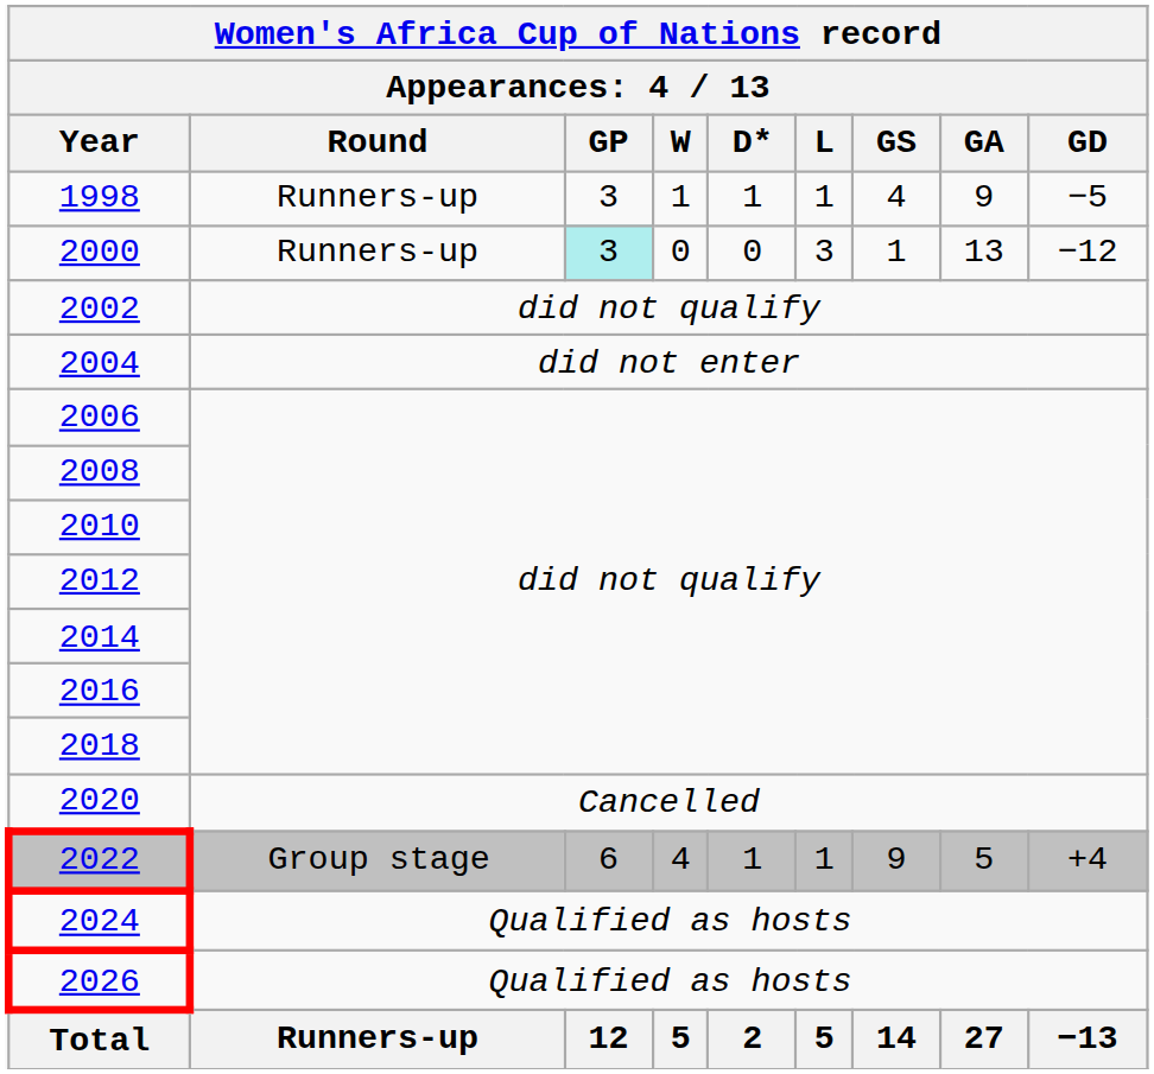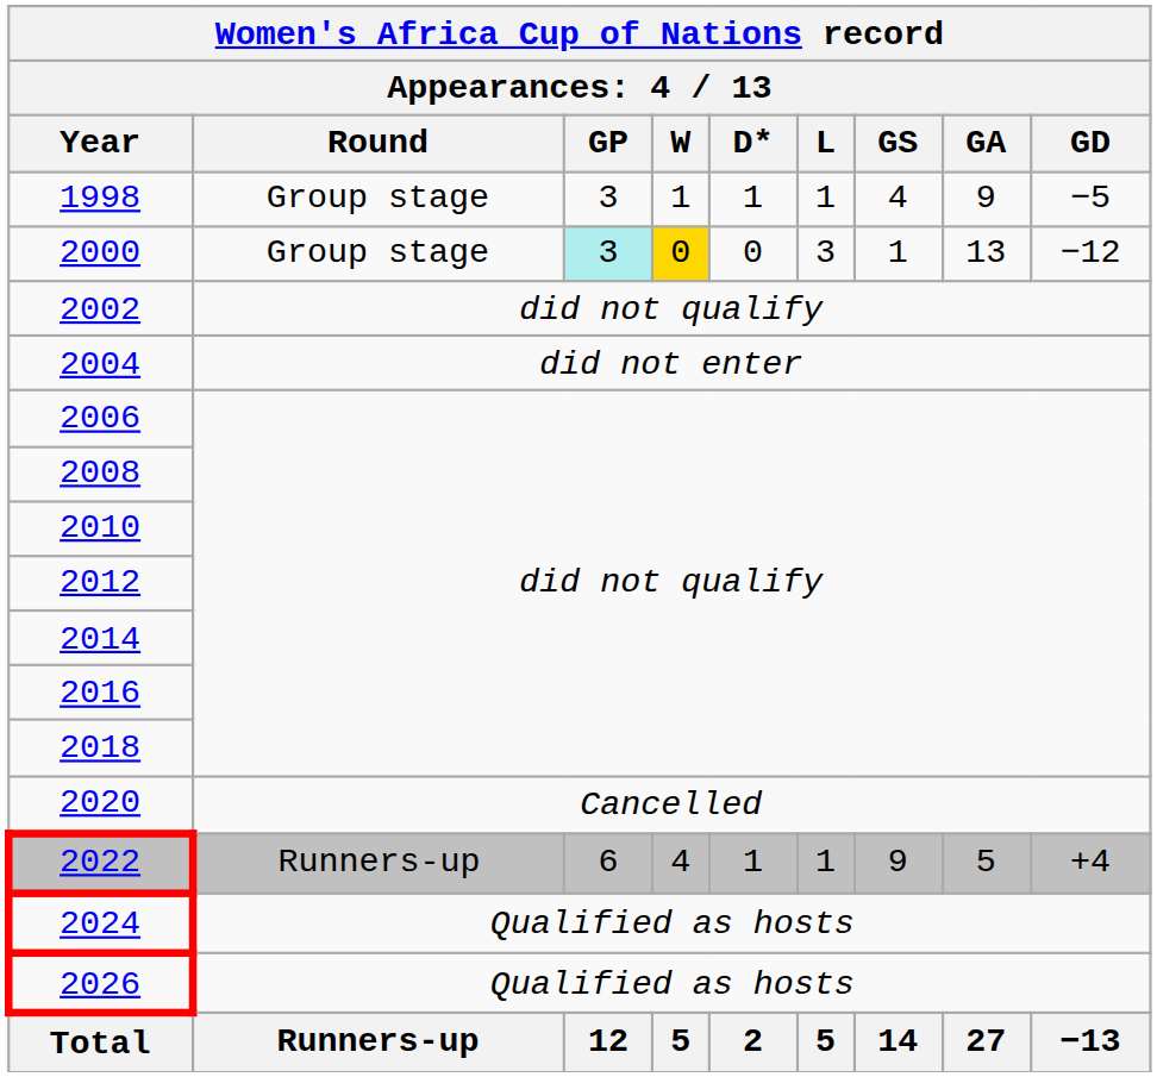 <table class="wikitable" style="text-align: center; width:50%;">
 <tr>
 <th colspan=10><a href='#'>Women's Africa Cup of Nations</a> record</th>
 </tr>
 <tr>
 <th colspan=9>Appearances: 4 / 13</th>
 </tr>
 <tr>
 <th>Year</th>
 <th>Round</th>
 <th>GP</th>
 <th>W</th>
 <th>D*</th>
 <th>L</th>
 <th>GS</th>
 <th>GA</th>
 <th>GD</th>
 </tr>
 <tr>
 <td> <a href='#'>1998</a></td>
-<td>Runners-up</td>
+<td>Group stage</td>
 <td>3</td>
 <td>1</td>
 <td>1</td>
 <td>1</td>
 <td>4</td>
 <td>9</td>
 <td>−5</td>
 </tr>
 <tr>
 <td> <a href='#'>2000</a></td>
-<td>Runners-up</td>
+<td>Group stage</td>
 <td style="background: paleturquoise;">3</td>
-<td>0</td>
+<td style="background: gold;">0</td>
 <td>0</td>
 <td>3</td>
 <td>1</td>
 <td>13</td>
 <td>−12</td>
 </tr>
 <tr>
 <td> <a href='#'>2002</a></td>
 <td colspan=8><em>did not qualify</em></td>
 </tr>
 <tr>
 <td> <a href='#'>2004</a></td>
 <td colspan=8><em>did not enter</em></td>
 </tr>
 <tr>
 <td> <a href='#'>2006</a></td>
 <td rowspan=7 colspan=8><em>did not qualify</em></td>
 </tr>
 <tr>
 <td> <a href='#'>2008</a></td>
 </tr>
 <tr>
 <td> <a href='#'>2010</a></td>
 </tr>
 <tr>
 <td> <a href='#'>2012</a></td>
 </tr>
 <tr>
 <td> <a href='#'>2014</a></td>
 </tr>
 <tr>
 <td> <a href='#'>2016</a></td>
 </tr>
 <tr>
 <td> <a href='#'>2018</a></td>
 </tr>
 <tr>
 <td> <a href='#'>2020</a></td>
 <td colspan=8><em>Cancelled</em></td>
 </tr>
 <tr bgcolor=silver>
 <td style="border: 3px solid red"> <a href='#'>2022</a></td>
-<td>Group stage</td>
+<td>Runners-up</td>
 <td>6</td>
 <td>4</td>
 <td>1</td>
 <td>1</td>
 <td>9</td>
 <td>5</td>
 <td>+4</td>
 </tr>
 <tr>
 <td style="border: 3px solid red"> <a href='#'>2024</a></td>
 <td colspan=8><em>Qualified as hosts</em></td>
 </tr>
 <tr>
 <td style="border: 3px solid red"> <a href='#'>2026</a></td>
 <td colspan=8><em>Qualified as hosts</em></td>
 </tr>
 <tr>
 <th><strong>Total</strong></th>
 <th>Runners-up</th>
 <th><strong>12</strong></th>
 <th><strong>5</strong></th>
 <th><strong>2</strong></th>
 <th><strong>5</strong></th>
 <th><strong>14</strong></th>
 <th><strong>27</strong></th>
 <th><strong>−13</strong></th>
 </tr>
 </table>
